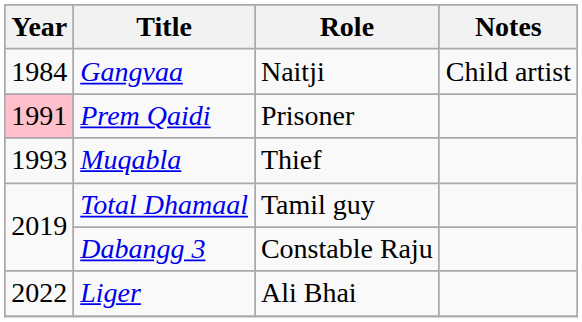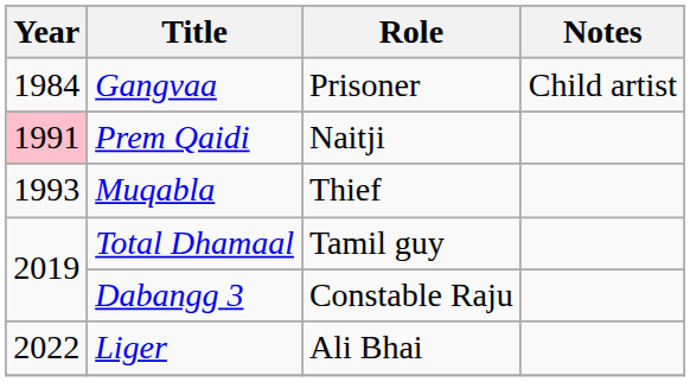 <table class="wikitable sortable">
 <tr>
 <th scope="col">Year</th>
 <th scope="col">Title</th>
 <th scope="col">Role</th>
 <th scope="col">Notes</th>
 </tr>
 <tr>
 <td>1984</td>
 <td><em><a href='#'>Gangvaa</a></em></td>
-<td>Naitji</td>
+<td>Prisoner</td>
 <td>Child artist</td>
 </tr>
 <tr>
 <td style="background: pink;">1991</td>
 <td><em><a href='#'>Prem Qaidi</a></em></td>
-<td>Prisoner</td>
+<td>Naitji</td>
 <td></td>
 </tr>
 <tr>
 <td>1993</td>
 <td><em><a href='#'>Muqabla</a></em></td>
 <td>Thief</td>
 <td></td>
 </tr>
 <tr>
 <td rowspan="2">2019</td>
 <td><em><a href='#'>Total Dhamaal</a></em></td>
 <td>Tamil guy</td>
 <td></td>
 </tr>
 <tr>
 <td><em><a href='#'>Dabangg 3</a></em></td>
 <td>Constable Raju</td>
 <td></td>
 </tr>
 <tr>
 <td>2022</td>
 <td><em><a href='#'>Liger</a></em></td>
 <td>Ali Bhai</td>
 <td></td>
 </tr>
 <tr>
 </tr>
 </table>
